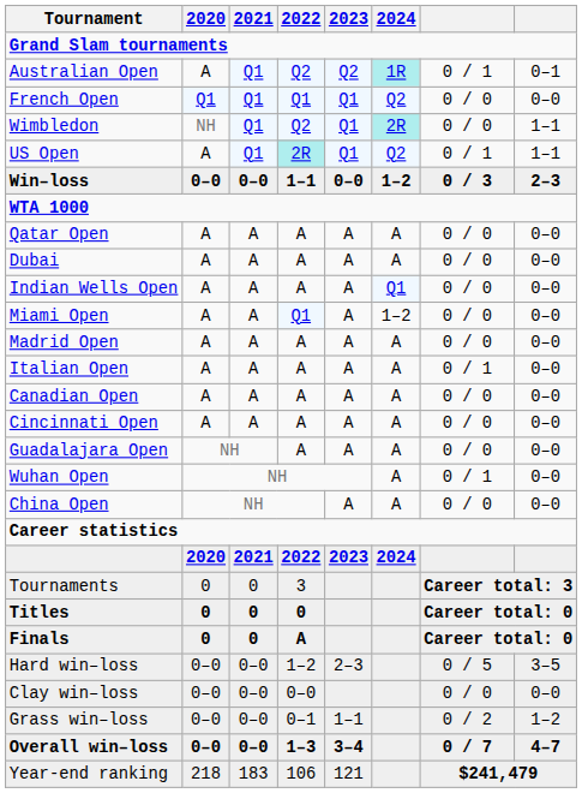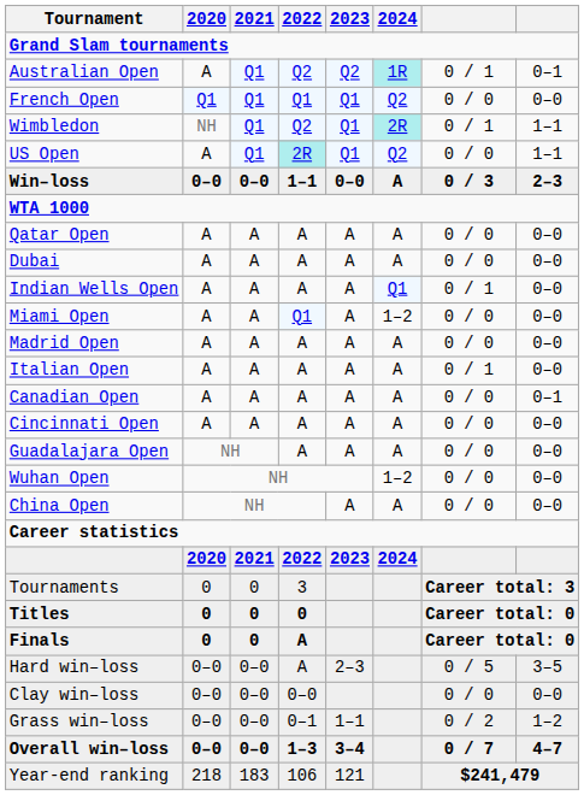 <table class="wikitable" style="text-align:center">
 <tr>
 <th>Tournament</th>
 <th><a href='#'>2020</a></th>
 <th><a href='#'>2021</a></th>
 <th><a href='#'>2022</a></th>
 <th><a href='#'>2023</a></th>
 <th><a href='#'>2024</a></th>
 <th></th>
 <th></th>
 </tr>
 <tr>
 <td colspan="9" align="left"><strong><a href='#'>Grand Slam tournaments</a></strong></td>
 </tr>
 <tr>
 <td align="left"><a href='#'>Australian Open</a></td>
 <td>A</td>
 <td bgcolor=f0f8ff><a href='#'>Q1</a></td>
 <td bgcolor=f0f8ff><a href='#'>Q2</a></td>
 <td bgcolor=f0f8ff><a href='#'>Q2</a></td>
 <td bgcolor=afeeee><a href='#'>1R</a><em></td>
 <td>0 / 1</td>
 <td>0–1</td>
 </tr>
 <tr>
 <td align="left"><a href='#'>French Open</a></td>
 <td bgcolor=f0f8ff><a href='#'>Q1</a></td>
 <td bgcolor=f0f8ff><a href='#'>Q1</a></td>
 <td bgcolor=f0f8ff><a href='#'>Q1</a></td>
 <td bgcolor=f0f8ff><a href='#'>Q1</a></td>
 <td bgcolor=f0f8ff><a href='#'>Q2</a></td>
 <td>0 / 0</td>
 <td>0–0</td>
 </tr>
 <tr>
 <td align="left"><a href='#'>Wimbledon</a></td>
 <td style=color:#767676>NH</td>
 <td bgcolor=f0f8ff><a href='#'>Q1</a></td>
 <td bgcolor=f0f8ff><a href='#'>Q2</a></td>
 <td bgcolor=f0f8ff><a href='#'>Q1</a></td>
 <td bgcolor=afeeee><a href='#'>2R</a></td>
-<td>0 / 0</td>
+<td>0 / 1</td>
 <td>1–1</td>
 </tr>
 <tr>
 <td align="left"><a href='#'>US Open</a></td>
 <td>A</td>
 <td bgcolor=f0f8ff><a href='#'>Q1</a></td>
 <td bgcolor=afeeee><a href='#'>2R</a></td>
 <td bgcolor=f0f8ff><a href='#'>Q1</a></td>
 <td bgcolor=f0f8ff><a href='#'>Q2</a></td>
-<td>0 / 1</td>
+<td>0 / 0</td>
 <td>1–1</td>
 </tr>
 <tr style="background:#efefef;font-weight:bold">
 <td align="left">Win–loss</td>
 <td>0–0</td>
 <td>0–0</td>
 <td>1–1</td>
 <td>0–0</td>
-<td>1–2</td>
+<td>A</td>
 <td>0 / 3</td>
 <td>2–3</td>
 </tr>
 <tr>
 <td colspan="9" align="left"><strong><a href='#'>WTA 1000</a></strong></td>
 </tr>
 <tr>
 <td align="left"><a href='#'>Qatar Open</a></td>
 <td>A</td>
 <td>A</td>
 <td>A</td>
 <td>A</td>
 <td>A</td>
 <td>0 / 0</td>
 <td>0–0</td>
 </tr>
 <tr>
 <td align="left"><a href='#'>Dubai</a></td>
 <td>A</td>
 <td>A</td>
 <td>A</td>
 <td>A</td>
 <td>A</td>
 <td>0 / 0</td>
 <td>0–0</td>
 </tr>
 <tr>
 <td align="left"><a href='#'>Indian Wells Open</a></td>
 <td>A</td>
 <td>A</td>
 <td>A</td>
 <td>A</td>
 <td bgcolor=fof8ff><a href='#'>Q1</a></td>
-<td>0 / 0</td>
+<td>0 / 1</td>
 <td>0–0</td>
 </tr>
 <tr>
 <td align="left"><a href='#'>Miami Open</a></td>
 <td>A</td>
 <td>A</td>
 <td bgcolor=fof8ff><a href='#'>Q1</a></td>
 <td>A</td>
 <td>1–2</td>
 <td>0 / 0</td>
 <td>0–0</td>
 </tr>
 <tr>
 <td align="left"><a href='#'>Madrid Open</a></td>
 <td>A</td>
 <td>A</td>
 <td>A</td>
 <td>A</td>
 <td>A</td>
 <td>0 / 0</td>
 <td>0–0</td>
 </tr>
 <tr>
 <td align="left"><a href='#'>Italian Open</a></td>
 <td>A</td>
 <td>A</td>
 <td>A</td>
 <td>A</td>
 <td>A</td>
 <td>0 / 1</td>
 <td>0–0</td>
 </tr>
 <tr>
 <td align="left"><a href='#'>Canadian Open</a></td>
 <td>A</td>
 <td>A</td>
 <td>A</td>
 <td>A</td>
 <td>A</td>
 <td>0 / 0</td>
-<td>0–0</td>
+<td>0–1</td>
 </tr>
 <tr>
 <td align="left"><a href='#'>Cincinnati Open</a></td>
 <td>A</td>
 <td>A</td>
 <td>A</td>
 <td>A</td>
 <td>A</td>
 <td>0 / 0</td>
 <td>0–0</td>
 </tr>
 <tr>
 <td align="left"><a href='#'>Guadalajara Open</a></td>
 <td colspan="2" style=color:#767676>NH</td>
 <td>A</td>
 <td>A</td>
 <td>A</td>
 <td>0 / 0</td>
 <td>0–0</td>
 </tr>
 <tr>
 <td align="left"><a href='#'>Wuhan Open</a></td>
 <td colspan="4" style=color:#767676>NH</td>
-<td>A</td>
-<td>0 / 1</td>
+<td>1–2</td>
+<td>0 / 0</td>
 <td>0–0</td>
 </tr>
 <tr>
 <td align="left"><a href='#'>China Open</a></td>
 <td colspan="3" style=color:#767676>NH</td>
 <td>A</td>
 <td>A</td>
 <td>0 / 0</td>
 <td>0–0</td>
 </tr>
 <tr>
 <td colspan="9" align="left"><strong>Career statistics</strong></td>
 </tr>
 <tr style="background:#efefef;font-weight:bold">
 <td></td>
 <td><a href='#'>2020</a></td>
 <td><a href='#'>2021</a></td>
 <td><a href='#'>2022</a></td>
 <td><a href='#'>2023</a></td>
 <td><a href='#'>2024</a></td>
 <td></td>
 <td></td>
 </tr>
 <tr bgcolor=efefef>
 <td align="left">Tournaments</td>
 <td>0</td>
 <td>0</td>
 <td>3</td>
 <td></td>
 <td></td>
 <td colspan="3"><strong>Career total: 3</strong></td>
 </tr>
 <tr style="background:#efefef;font-weight:bold">
 <td align="left">Titles</td>
 <td>0</td>
 <td>0</td>
 <td>0</td>
 <td></td>
 <td></td>
 <td colspan="3">Career total: 0</td>
 </tr>
 <tr style="background:#efefef;font-weight:bold">
 <td align="left">Finals</td>
 <td>0</td>
 <td>0</td>
 <td>A</td>
 <td></td>
 <td></td>
 <td colspan="3">Career total: 0</td>
 </tr>
 <tr bgcolor=efefef>
 <td align="left">Hard win–loss</td>
 <td>0–0</td>
 <td>0–0</td>
-<td>1–2</td>
+<td>A</td>
 <td>2–3</td>
 <td></td>
 <td>0 / 5</td>
 <td>3–5</td>
 </tr>
 <tr bgcolor=efefef>
 <td align="left">Clay win–loss</td>
 <td>0–0</td>
 <td>0–0</td>
 <td>0–0</td>
 <td></td>
 <td></td>
 <td>0 / 0</td>
 <td>0–0</td>
 </tr>
 <tr bgcolor=efefef>
 <td align="left">Grass win–loss</td>
 <td>0–0</td>
 <td>0–0</td>
 <td>0–1</td>
 <td>1–1</td>
 <td></td>
 <td>0 / 2</td>
 <td>1–2</td>
 </tr>
 <tr style="background:#efefef;font-weight:bold">
 <td align="left">Overall win–loss</td>
 <td>0–0</td>
 <td>0–0</td>
 <td>1–3</td>
 <td>3–4</td>
 <td></td>
 <td>0 / 7</td>
 <td>4–7</td>
 </tr>
 <tr bgcolor=efefef>
 <td align="left">Year-end ranking</td>
 <td>218</td>
 <td>183</td>
 <td>106</td>
 <td>121</td>
 <td></td>
 <td colspan="3"><strong>$241,479</strong></td>
 </tr>
 </table>
